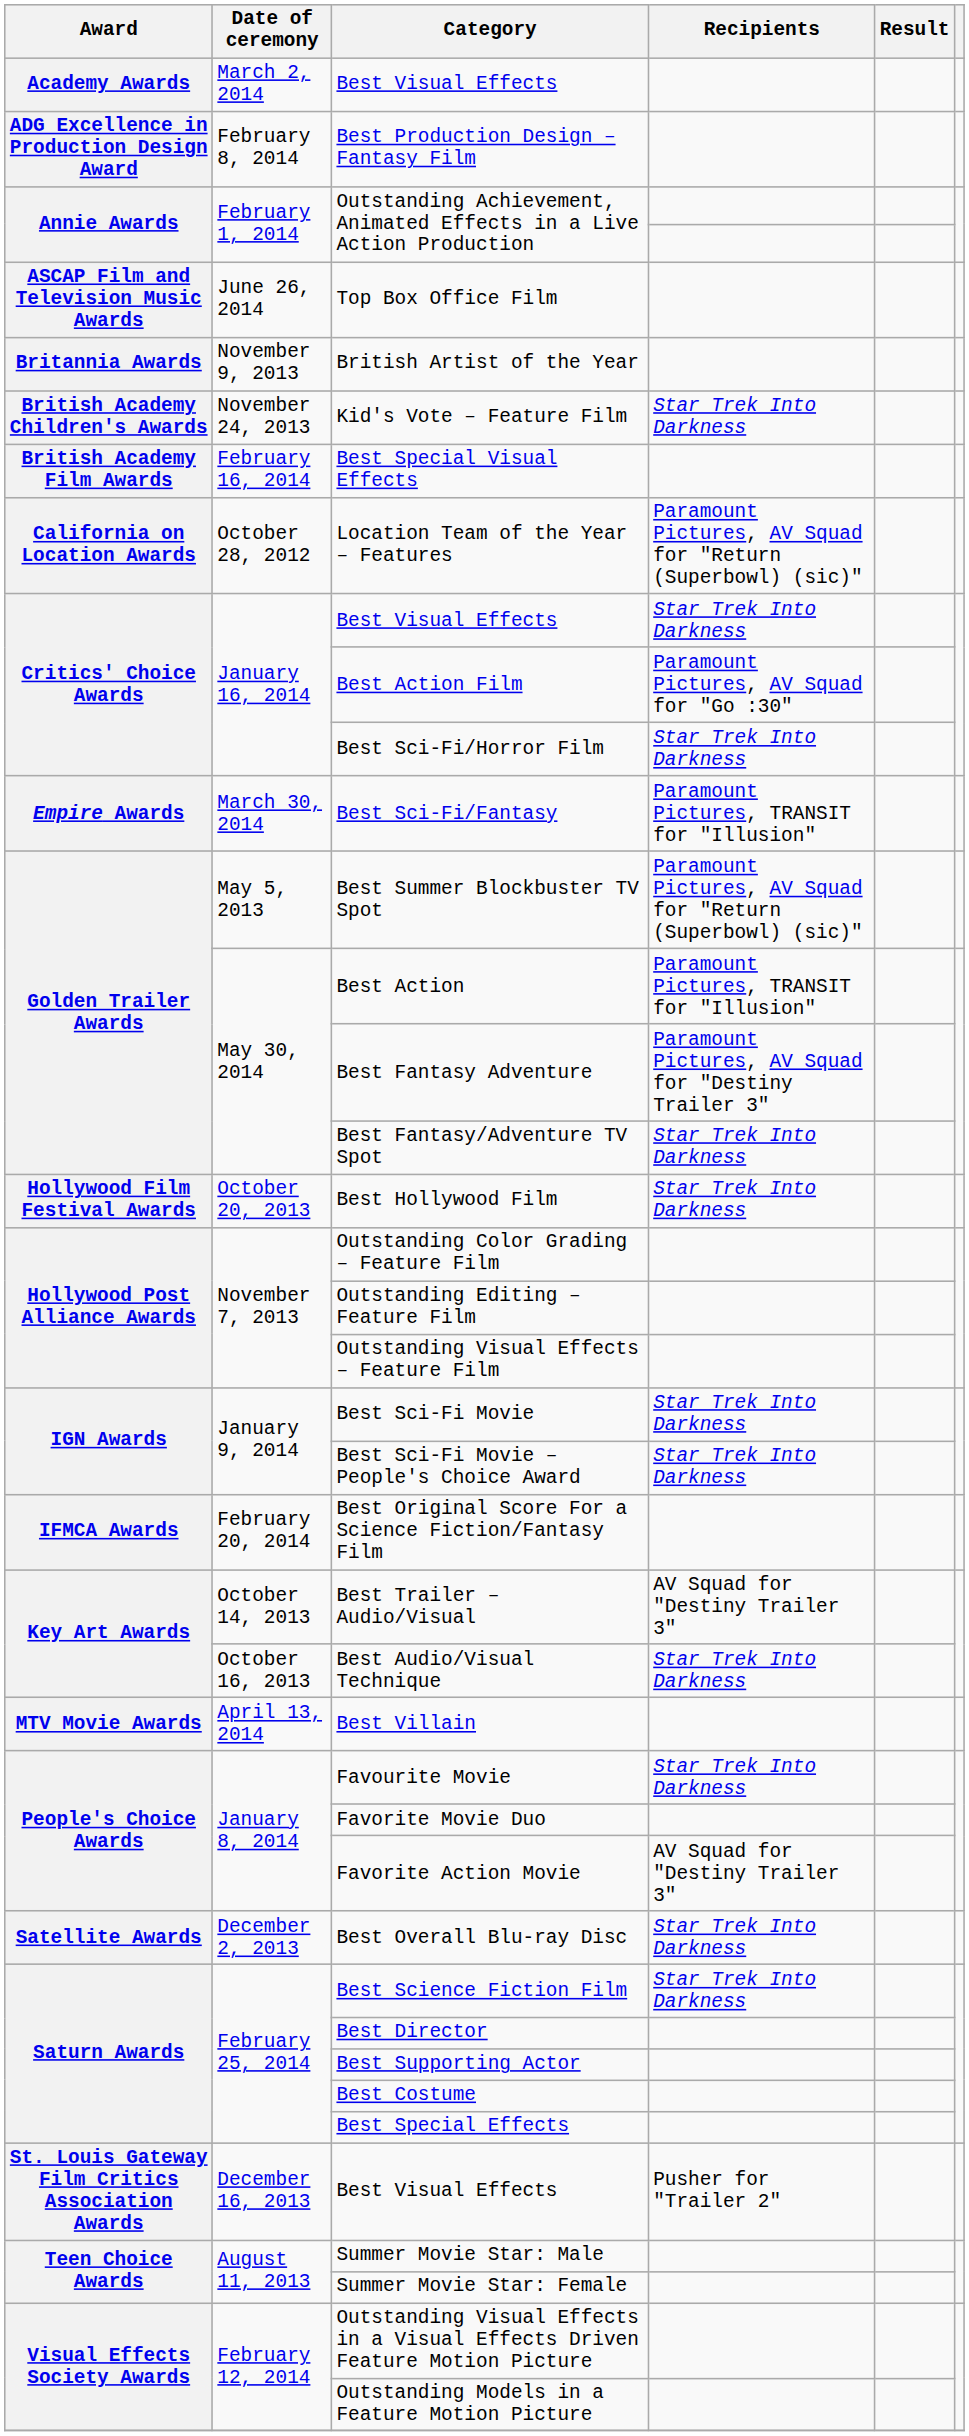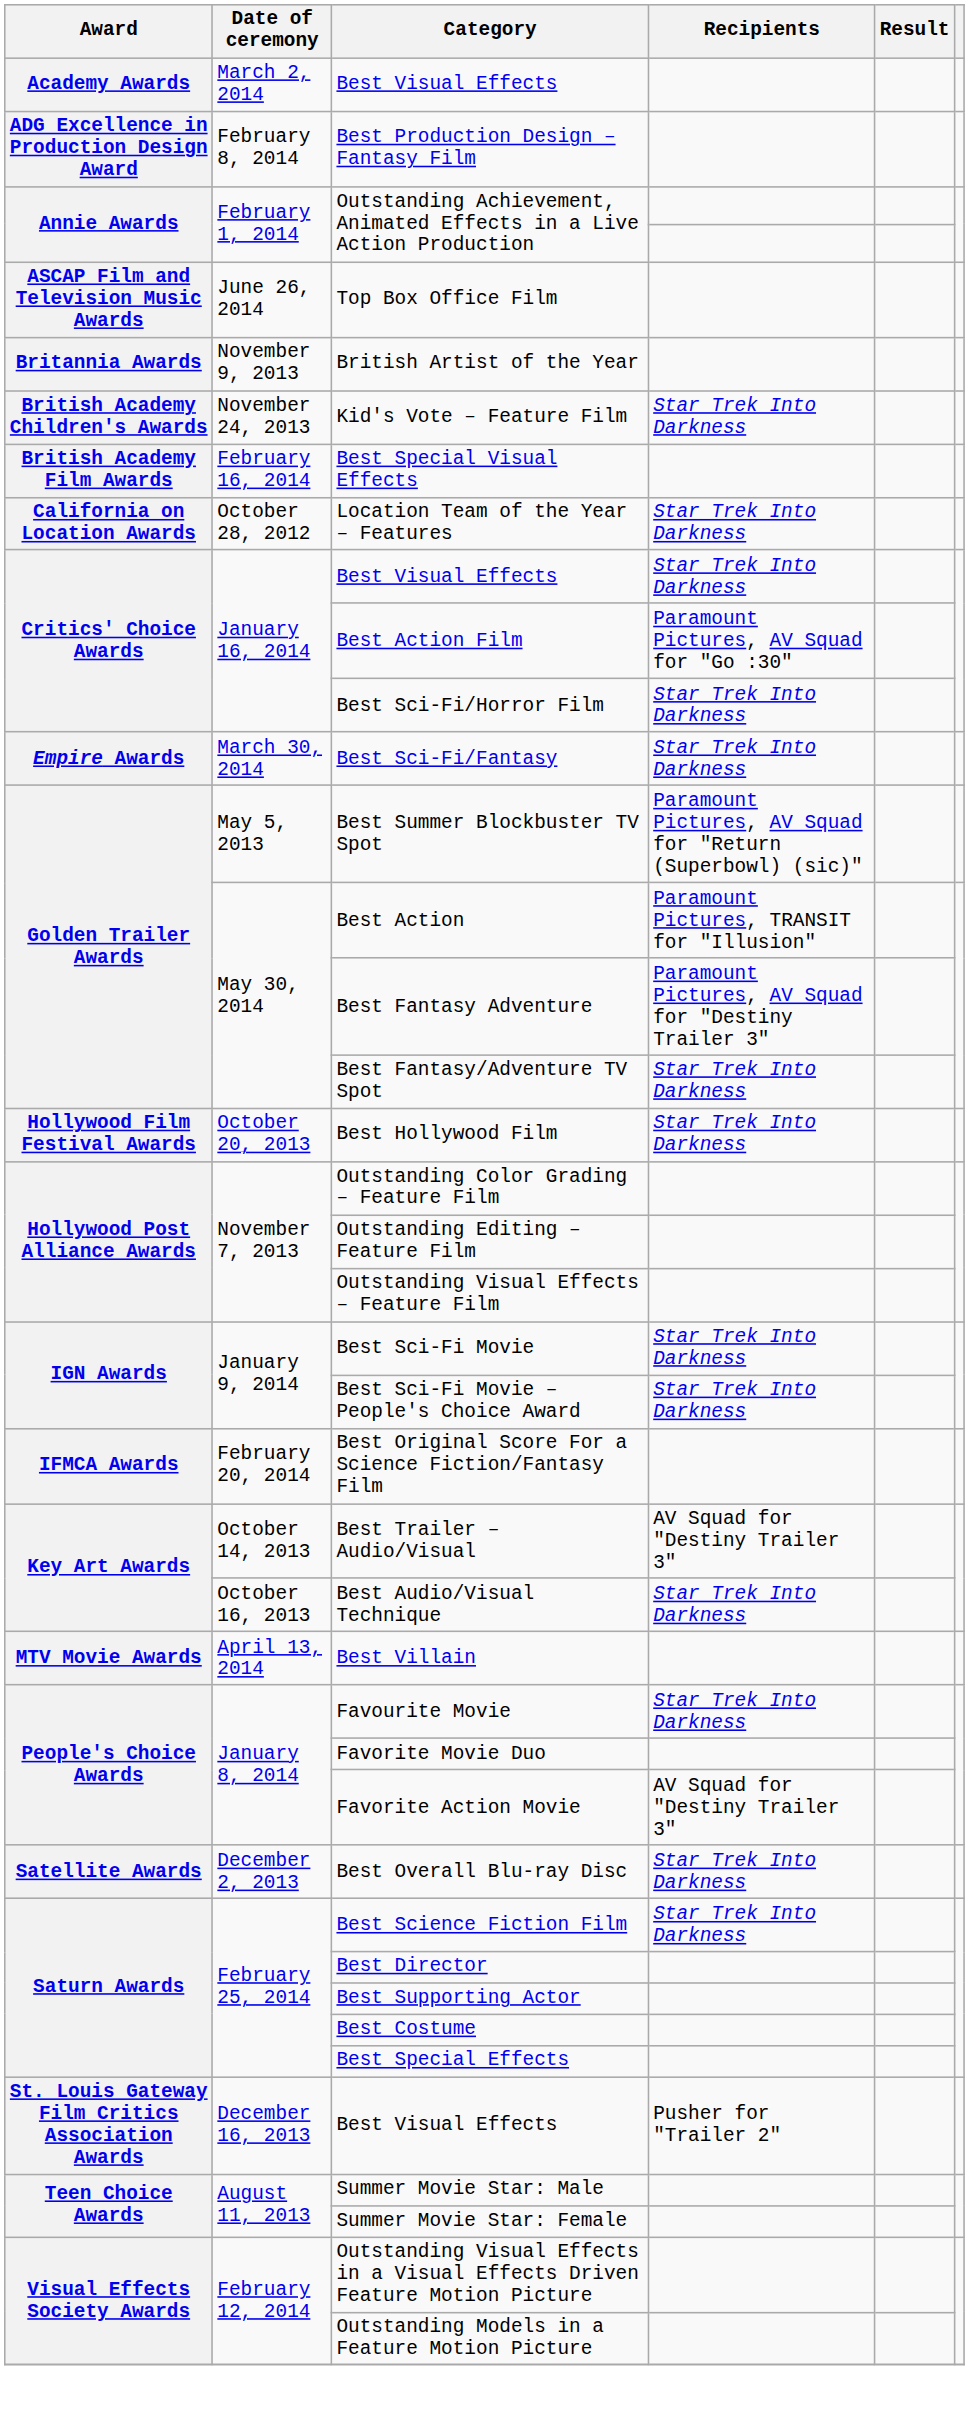 <table class="wikitable plainrowheaders sortable" style="font-size: 95%;">
 <tr align="center">
 <th scope="col">Award</th>
 <th scope="col">Date of ceremony</th>
 <th scope="col">Category</th>
 <th scope="col">Recipients</th>
 <th scope="col">Result</th>
 <th scope="col" class="unsortable"></th>
 </tr>
 <tr>
 <th scope="row"><a href='#'>Academy Awards</a></th>
 <td><a href='#'>March 2, 2014</a></td>
 <td><a href='#'>Best Visual Effects</a></td>
 <td></td>
 <td></td>
 <td style="text-align:center;"></td>
 </tr>
 <tr>
 <th scope="row"><a href='#'>ADG Excellence in Production Design Award</a></th>
 <td>February 8, 2014</td>
 <td><a href='#'>Best Production Design – Fantasy Film</a></td>
 <td></td>
 <td></td>
 <td style="text-align:center;"></td>
 </tr>
 <tr>
 <th scope="row" rowspan="2"><a href='#'>Annie Awards</a></th>
 <td rowspan="2"><a href='#'>February 1, 2014</a></td>
 <td rowspan="2">Outstanding Achievement, Animated Effects in a Live Action Production</td>
 <td></td>
 <td></td>
 <td style="text-align:center;" rowspan="2"></td>
 </tr>
 <tr>
 <td></td>
 <td></td>
 </tr>
 <tr>
 <th scope="row"><a href='#'>ASCAP Film and Television Music Awards</a></th>
 <td>June 26, 2014</td>
 <td>Top Box Office Film</td>
 <td></td>
 <td></td>
 <td style="text-align:center;"></td>
 </tr>
 <tr>
 <th scope="row"><a href='#'>Britannia Awards</a></th>
 <td>November 9, 2013</td>
 <td>British Artist of the Year</td>
 <td></td>
 <td></td>
 <td style="text-align:center;"></td>
 </tr>
 <tr>
 <th scope="row"><a href='#'>British Academy Children's Awards</a></th>
 <td>November 24, 2013</td>
 <td>Kid's Vote – Feature Film</td>
 <td><em><a href='#'>Star Trek Into Darkness</a></em></td>
 <td></td>
 <td style="text-align:center;"></td>
 </tr>
 <tr>
 <th scope="row"><a href='#'>British Academy Film Awards</a></th>
 <td><a href='#'>February 16, 2014</a></td>
 <td><a href='#'>Best Special Visual Effects</a></td>
 <td></td>
 <td></td>
 <td style="text-align:center;"></td>
 </tr>
 <tr>
 <th scope="row"><a href='#'>California on Location Awards</a></th>
 <td>October 28, 2012</td>
 <td>Location Team of the Year – Features</td>
-<td><a href='#'>Paramount Pictures</a>, <a href='#'>AV Squad</a> for "Return (Superbowl) (sic)"</td>
+<td><em><a href='#'>Star Trek Into Darkness</a></em></td>
 <td></td>
 <td style="text-align:center;"></td>
 </tr>
 <tr>
 <th scope="row" rowspan="3"><a href='#'>Critics' Choice Awards</a></th>
 <td rowspan="3"><a href='#'>January 16, 2014</a></td>
 <td><a href='#'>Best Visual Effects</a></td>
 <td><em><a href='#'>Star Trek Into Darkness</a></em></td>
 <td></td>
 <td style="text-align:center;" rowspan="3"></td>
 </tr>
 <tr>
 <td><a href='#'>Best Action Film</a></td>
 <td><a href='#'>Paramount Pictures</a>, <a href='#'>AV Squad</a> for "Go :30"</td>
 <td></td>
 </tr>
 <tr>
 <td>Best Sci-Fi/Horror Film</td>
 <td><em><a href='#'>Star Trek Into Darkness</a></em></td>
 <td></td>
 </tr>
 <tr>
 <th scope="row"><a href='#'><em>Empire</em> Awards</a></th>
 <td><a href='#'>March 30, 2014</a></td>
 <td><a href='#'>Best Sci-Fi/Fantasy</a></td>
-<td><a href='#'>Paramount Pictures</a>, TRANSIT for "Illusion"</td>
+<td><em><a href='#'>Star Trek Into Darkness</a></em></td>
 <td></td>
 <td style="text-align:center;"></td>
 </tr>
 <tr>
 <th scope="row" rowspan="4"><a href='#'>Golden Trailer Awards</a></th>
 <td>May 5, 2013</td>
 <td>Best Summer Blockbuster TV Spot</td>
 <td><a href='#'>Paramount Pictures</a>, <a href='#'>AV Squad</a> for "Return (Superbowl) (sic)"</td>
 <td></td>
 <td style="text-align:center;"></td>
 </tr>
 <tr>
 <td rowspan="3">May 30, 2014</td>
 <td>Best Action</td>
 <td><a href='#'>Paramount Pictures</a>, TRANSIT for "Illusion"</td>
 <td></td>
 <td rowspan="3" style="text-align:center;"></td>
 </tr>
 <tr>
 <td>Best Fantasy Adventure</td>
 <td><a href='#'>Paramount Pictures</a>, <a href='#'>AV Squad</a> for "Destiny Trailer 3"</td>
 <td></td>
 </tr>
 <tr>
 <td>Best Fantasy/Adventure TV Spot</td>
 <td><em><a href='#'>Star Trek Into Darkness</a></em></td>
 <td></td>
 </tr>
 <tr>
 <th scope="row"><a href='#'>Hollywood Film Festival Awards</a></th>
 <td><a href='#'>October 20, 2013</a></td>
 <td>Best Hollywood Film</td>
 <td><em><a href='#'>Star Trek Into Darkness</a></em></td>
 <td></td>
 <td style="text-align:center;"></td>
 </tr>
 <tr>
 <th scope="row" rowspan="3"><a href='#'>Hollywood Post Alliance Awards</a></th>
 <td rowspan="3">November 7, 2013</td>
 <td>Outstanding Color Grading – Feature Film</td>
 <td></td>
 <td></td>
 <td style="text-align:center;" rowspan="3"></td>
 </tr>
 <tr>
 <td>Outstanding Editing – Feature Film</td>
 <td></td>
 <td></td>
 </tr>
 <tr>
 <td>Outstanding Visual Effects – Feature Film</td>
 <td></td>
 <td></td>
 </tr>
 <tr>
 <th scope="row" rowspan="2"><a href='#'>IGN Awards</a></th>
 <td rowspan="2">January 9, 2014</td>
 <td>Best Sci-Fi Movie</td>
 <td><em><a href='#'>Star Trek Into Darkness</a></em></td>
 <td></td>
 <td style="text-align:center;" rowspan="2"></td>
 </tr>
 <tr>
 <td>Best Sci-Fi Movie – People's Choice Award</td>
 <td><em><a href='#'>Star Trek Into Darkness</a></em></td>
 <td></td>
 </tr>
 <tr>
 <th scope="row"><a href='#'>IFMCA Awards</a></th>
 <td>February 20, 2014</td>
 <td>Best Original Score For a Science Fiction/Fantasy Film</td>
 <td></td>
 <td></td>
 <td style="text-align:center;"></td>
 </tr>
 <tr>
 <th scope="row" rowspan="2"><a href='#'>Key Art Awards</a></th>
 <td>October 14, 2013</td>
 <td>Best Trailer – Audio/Visual</td>
 <td>AV Squad for "Destiny Trailer 3"</td>
 <td></td>
 <td style="text-align:center;" rowspan="2"></td>
 </tr>
 <tr>
 <td>October 16, 2013</td>
 <td>Best Audio/Visual Technique</td>
 <td><em><a href='#'>Star Trek Into Darkness</a></em></td>
 <td></td>
 </tr>
 <tr>
 <th scope="row"><a href='#'>MTV Movie Awards</a></th>
 <td><a href='#'>April 13, 2014</a></td>
 <td><a href='#'>Best Villain</a></td>
 <td></td>
 <td></td>
 <td style="text-align:center;"></td>
 </tr>
 <tr>
 <th scope="row" rowspan="3"><a href='#'>People's Choice Awards</a></th>
 <td rowspan="3"><a href='#'>January 8, 2014</a></td>
 <td>Favourite Movie</td>
 <td><em><a href='#'>Star Trek Into Darkness</a></em></td>
 <td></td>
 <td style="text-align:center;" rowspan="3"></td>
 </tr>
 <tr>
 <td>Favorite Movie Duo</td>
 <td></td>
 <td></td>
 </tr>
 <tr>
 <td>Favorite Action Movie</td>
 <td>AV Squad for "Destiny Trailer 3"</td>
 <td></td>
 </tr>
 <tr>
 <th scope="row"><a href='#'>Satellite Awards</a></th>
 <td><a href='#'>December 2, 2013</a></td>
 <td>Best Overall Blu-ray Disc</td>
 <td><em><a href='#'>Star Trek Into Darkness</a></em></td>
 <td></td>
 <td style="text-align:center;"></td>
 </tr>
 <tr>
 <th scope="row" rowspan="5"><a href='#'>Saturn Awards</a></th>
 <td rowspan="5"><a href='#'>February 25, 2014</a></td>
 <td><a href='#'>Best Science Fiction Film</a></td>
 <td><em><a href='#'>Star Trek Into Darkness</a></em></td>
 <td></td>
 <td style="text-align:center;" rowspan="5"></td>
 </tr>
 <tr>
 <td><a href='#'>Best Director</a></td>
 <td></td>
 <td></td>
 </tr>
 <tr>
 <td><a href='#'>Best Supporting Actor</a></td>
 <td></td>
 <td></td>
 </tr>
 <tr>
 <td><a href='#'>Best Costume</a></td>
 <td></td>
 <td></td>
 </tr>
 <tr>
 <td><a href='#'>Best Special Effects</a></td>
 <td></td>
 <td></td>
 </tr>
 <tr>
 <th scope="row"><a href='#'>St. Louis Gateway Film Critics Association Awards</a></th>
 <td><a href='#'>December 16, 2013</a></td>
 <td>Best Visual Effects</td>
 <td>Pusher for "Trailer 2"</td>
 <td></td>
 <td style="text-align:center;"></td>
 </tr>
 <tr>
 <th scope="row" rowspan="2"><a href='#'>Teen Choice Awards</a></th>
 <td rowspan="2"><a href='#'>August 11, 2013</a></td>
 <td>Summer Movie Star: Male</td>
 <td></td>
 <td></td>
 <td style="text-align:center;" rowspan="2"></td>
 </tr>
 <tr>
 <td>Summer Movie Star: Female</td>
 <td></td>
 <td></td>
 </tr>
 <tr>
 <th scope="row" rowspan="2"><a href='#'>Visual Effects Society Awards</a></th>
 <td rowspan="2"><a href='#'>February 12, 2014</a></td>
 <td>Outstanding Visual Effects in a Visual Effects Driven Feature Motion Picture</td>
 <td></td>
 <td></td>
 <td rowspan="2" style="text-align:center;"></td>
 </tr>
 <tr>
 <td>Outstanding Models in a Feature Motion Picture</td>
 <td></td>
 <td></td>
 </tr>
 <tr>
 </tr>
 </table>
